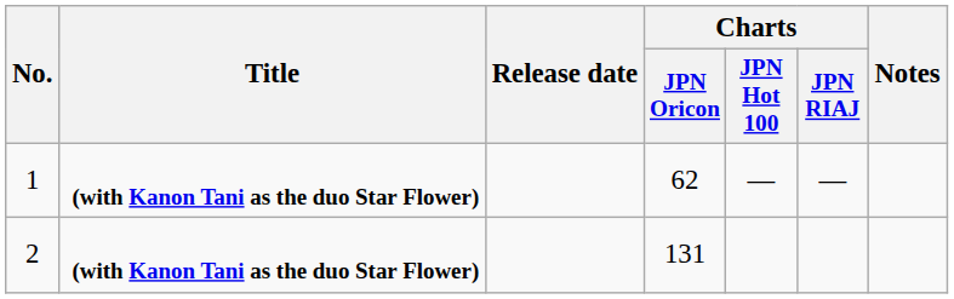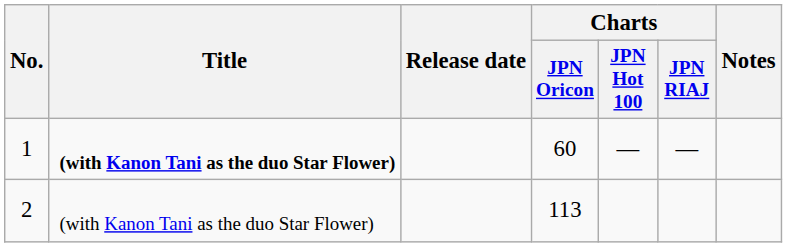 <table class="wikitable">
 <tr>
 <th rowspan="2">No.</th>
 <th rowspan="2">Title</th>
 <th rowspan="2">Release date</th>
 <th colspan="3">Charts</th>
 <th rowspan="2">Notes</th>
 </tr>
 <tr style="width:3em;font-size:85%;">
 <th width="35"><a href='#'>JPN<br>Oricon</a><br></th>
 <th width="35"><a href='#'>JPN<br>Hot 100</a></th>
 <th width="35"><a href='#'>JPN<br>RIAJ</a></th>
 </tr>
 <tr>
 <td align="center">1</td>
 <td><strong><br> <small>(with <a href='#'>Kanon Tani</a> as the duo Star Flower)</small></strong></td>
 <td></td>
-<td align="center">62</td>
+<td align="center">60</td>
 <td align="center">—</td>
 <td align="center">—</td>
 <td><small></small></td>
 </tr>
 <tr>
 <td align="center">2</td>
-<td><strong><br> <small>(with <a href='#'>Kanon Tani</a> as the duo Star Flower)</small></strong></td>
+<td><br> <small>(with <a href='#'>Kanon Tani</a> as the duo Star Flower)</small></td>
 <td></td>
-<td align="center">131</td>
+<td align="center">113</td>
 <td></td>
 <td></td>
 <td><small></small></td>
 </tr>
 </table>
